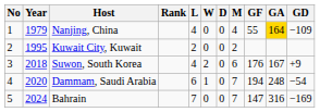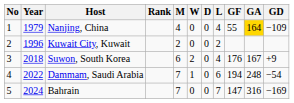 <table class="wikitable">
 <tr>
 <th>No</th>
 <th>Year</th>
 <th>Host</th>
 <th>Rank</th>
-<th>L</th>
+<th>M</th>
 <th>W</th>
 <th>D</th>
-<th>M</th>
+<th>L</th>
 <th>GF</th>
 <th>GA</th>
 <th>GD</th>
 </tr>
 <tr>
 <td>1</td>
 <td><a href='#'>1979</a></td>
 <td> <a href='#'>Nanjing</a>, China</td>
 <td></td>
 <td>4</td>
 <td>0</td>
 <td>0</td>
 <td>4</td>
 <td>55</td>
 <td style="background: gold;">164</td>
 <td>−109</td>
 </tr>
 <tr>
 <td>2</td>
-<td><a href='#'>1995</a></td>
+<td><a href='#'>1996</a></td>
 <td> <a href='#'>Kuwait City</a>, Kuwait</td>
 <td></td>
 <td>2</td>
 <td>0</td>
 <td>0</td>
 <td>2</td>
 <td></td>
 <td></td>
 <td></td>
 </tr>
 <tr>
 <td>3</td>
 <td><a href='#'>2018</a></td>
 <td> <a href='#'>Suwon</a>, South Korea</td>
 <td></td>
-<td>4</td>
+<td>6</td>
 <td>2</td>
 <td>0</td>
-<td>6</td>
+<td>4</td>
 <td>176</td>
 <td>167</td>
 <td>+9</td>
 </tr>
 <tr>
 <td>4</td>
-<td><a href='#'>2020</a></td>
+<td><a href='#'>2022</a></td>
 <td> <a href='#'>Dammam</a>, Saudi Arabia</td>
 <td></td>
-<td>6</td>
+<td>7</td>
 <td>1</td>
 <td>0</td>
-<td>7</td>
+<td>6</td>
 <td>194</td>
 <td>248</td>
 <td>−54</td>
 </tr>
 <tr>
 <td>5</td>
 <td><a href='#'>2024</a></td>
 <td> Bahrain</td>
 <td></td>
 <td>7</td>
 <td>0</td>
 <td>0</td>
 <td>7</td>
 <td>147</td>
 <td>316</td>
 <td>−169</td>
 </tr>
 </table>
